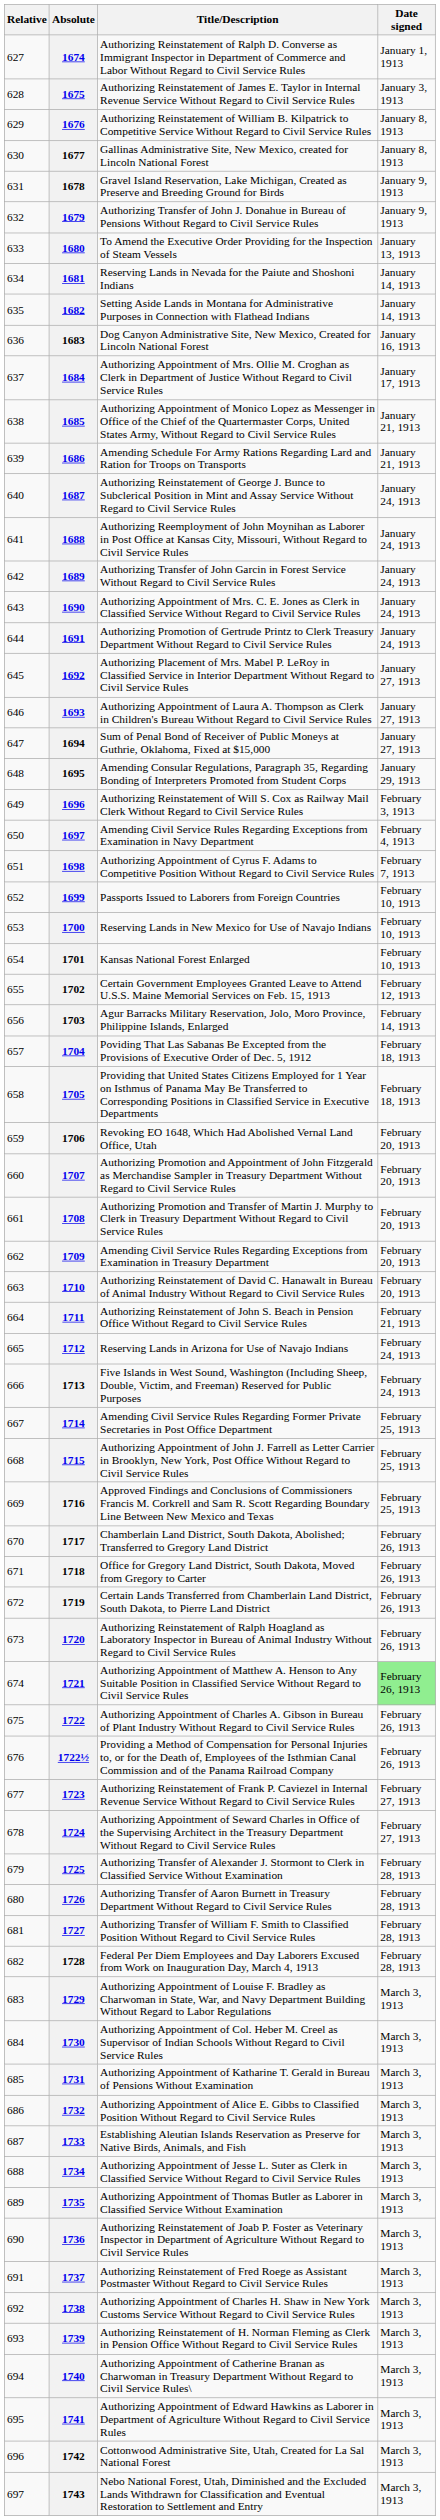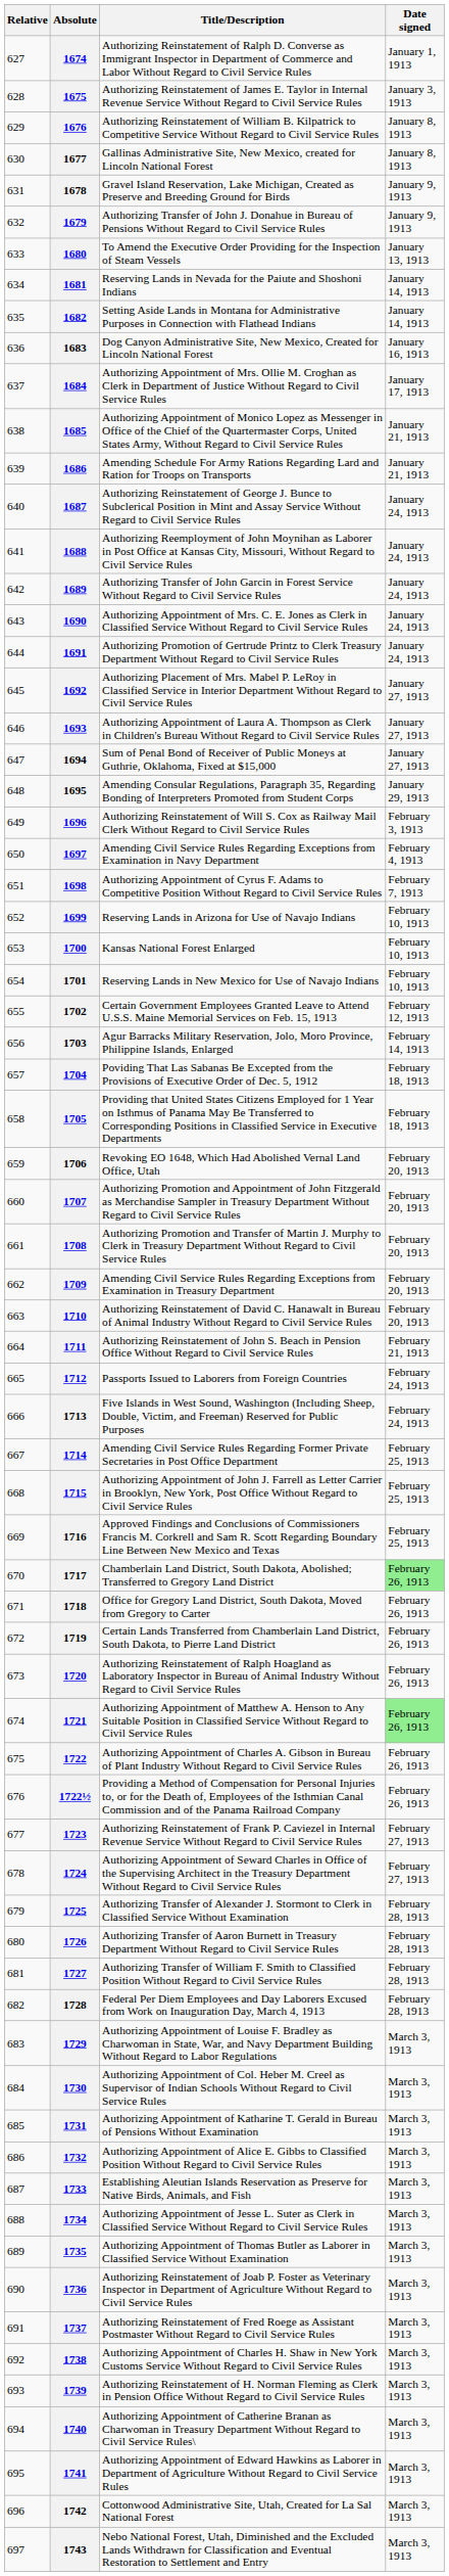 <table class="wikitable">
 <tr>
 <th>Relative </th>
 <th>Absolute </th>
 <th>Title/Description</th>
 <th>Date signed</th>
 </tr>
 <tr>
 <td>627</td>
 <th><a href='#'>1674</a></th>
 <td>Authorizing Reinstatement of Ralph D. Converse as Immigrant Inspector in Department of Commerce and Labor Without Regard to Civil Service Rules</td>
 <td>January 1, 1913</td>
 </tr>
 <tr>
 <td>628</td>
 <th><a href='#'>1675</a></th>
 <td>Authorizing Reinstatement of James E. Taylor in Internal Revenue Service Without Regard to Civil Service Rules</td>
 <td>January 3, 1913</td>
 </tr>
 <tr>
 <td>629</td>
 <th><a href='#'>1676</a></th>
 <td>Authorizing Reinstatement of William B. Kilpatrick to Competitive Service Without Regard to Civil Service Rules</td>
 <td>January 8, 1913</td>
 </tr>
 <tr>
 <td>630</td>
 <th>1677</th>
 <td>Gallinas Administrative Site, New Mexico, created for Lincoln National Forest</td>
 <td>January 8, 1913</td>
 </tr>
 <tr>
 <td>631</td>
 <th>1678</th>
 <td>Gravel Island Reservation, Lake Michigan, Created as Preserve and Breeding Ground for Birds</td>
 <td>January 9, 1913</td>
 </tr>
 <tr>
 <td>632</td>
 <th><a href='#'>1679</a></th>
 <td>Authorizing Transfer of John J. Donahue in Bureau of Pensions Without Regard to Civil Service Rules</td>
 <td>January 9, 1913</td>
 </tr>
 <tr>
 <td>633</td>
 <th><a href='#'>1680</a></th>
 <td>To Amend the Executive Order Providing for the Inspection of Steam Vessels</td>
 <td>January 13, 1913</td>
 </tr>
 <tr>
 <td>634</td>
 <th><a href='#'>1681</a></th>
 <td>Reserving Lands in Nevada for the Paiute and Shoshoni Indians</td>
 <td>January 14, 1913</td>
 </tr>
 <tr>
 <td>635</td>
 <th><a href='#'>1682</a></th>
 <td>Setting Aside Lands in Montana for Administrative Purposes in Connection with Flathead Indians</td>
 <td>January 14, 1913</td>
 </tr>
 <tr>
 <td>636</td>
 <th>1683</th>
 <td>Dog Canyon Administrative Site, New Mexico, Created for Lincoln National Forest</td>
 <td>January 16, 1913</td>
 </tr>
 <tr>
 <td>637</td>
 <th><a href='#'>1684</a></th>
 <td>Authorizing Appointment of Mrs. Ollie M. Croghan as Clerk in Department of Justice Without Regard to Civil Service Rules</td>
 <td>January 17, 1913</td>
 </tr>
 <tr>
 <td>638</td>
 <th><a href='#'>1685</a></th>
 <td>Authorizing Appointment of Monico Lopez as Messenger in Office of the Chief of the Quartermaster Corps, United States Army, Without Regard to Civil Service Rules</td>
 <td>January 21, 1913</td>
 </tr>
 <tr>
 <td>639</td>
 <th><a href='#'>1686</a></th>
 <td>Amending Schedule For Army Rations Regarding Lard and Ration for Troops on Transports</td>
 <td>January 21, 1913</td>
 </tr>
 <tr>
 <td>640</td>
 <th><a href='#'>1687</a></th>
 <td>Authorizing Reinstatement of George J. Bunce to Subclerical Position in Mint and Assay Service Without Regard to Civil Service Rules</td>
 <td>January 24, 1913</td>
 </tr>
 <tr>
 <td>641</td>
 <th><a href='#'>1688</a></th>
 <td>Authorizing Reemployment of John Moynihan as Laborer in Post Office at Kansas City, Missouri, Without Regard to Civil Service Rules</td>
 <td>January 24, 1913</td>
 </tr>
 <tr>
 <td>642</td>
 <th><a href='#'>1689</a></th>
 <td>Authorizing Transfer of John Garcin in Forest Service Without Regard to Civil Service Rules</td>
 <td>January 24, 1913</td>
 </tr>
 <tr>
 <td>643</td>
 <th><a href='#'>1690</a></th>
 <td>Authorizing Appointment of Mrs. C. E. Jones as Clerk in Classified Service Without Regard to Civil Service Rules</td>
 <td>January 24, 1913</td>
 </tr>
 <tr>
 <td>644</td>
 <th><a href='#'>1691</a></th>
 <td>Authorizing Promotion of Gertrude Printz to Clerk Treasury Department Without Regard to Civil Service Rules</td>
 <td>January 24, 1913</td>
 </tr>
 <tr>
 <td>645</td>
 <th><a href='#'>1692</a></th>
 <td>Authorizing Placement of Mrs. Mabel P. LeRoy in Classified Service in Interior Department Without Regard to Civil Service Rules</td>
 <td>January 27, 1913</td>
 </tr>
 <tr>
 <td>646</td>
 <th><a href='#'>1693</a></th>
 <td>Authorizing Appointment of Laura A. Thompson as Clerk in Children's Bureau Without Regard to Civil Service Rules</td>
 <td>January 27, 1913</td>
 </tr>
 <tr>
 <td>647</td>
 <th>1694</th>
 <td>Sum of Penal Bond of Receiver of Public Moneys at Guthrie, Oklahoma, Fixed at $15,000</td>
 <td>January 27, 1913</td>
 </tr>
 <tr>
 <td>648</td>
 <th>1695</th>
 <td>Amending Consular Regulations, Paragraph 35, Regarding Bonding of Interpreters Promoted from Student Corps</td>
 <td>January 29, 1913</td>
 </tr>
 <tr>
 <td>649</td>
 <th><a href='#'>1696</a></th>
 <td>Authorizing Reinstatement of Will S. Cox as Railway Mail Clerk Without Regard to Civil Service Rules</td>
 <td>February 3, 1913</td>
 </tr>
 <tr>
 <td>650</td>
 <th><a href='#'>1697</a></th>
 <td>Amending Civil Service Rules Regarding Exceptions from Examination in Navy Department</td>
 <td>February 4, 1913</td>
 </tr>
 <tr>
 <td>651</td>
 <th><a href='#'>1698</a></th>
 <td>Authorizing Appointment of Cyrus F. Adams to Competitive Position Without Regard to Civil Service Rules</td>
 <td>February 7, 1913</td>
 </tr>
 <tr>
 <td>652</td>
 <th><a href='#'>1699</a></th>
-<td>Passports Issued to Laborers from Foreign Countries</td>
+<td>Reserving Lands in Arizona for Use of Navajo Indians</td>
 <td>February 10, 1913</td>
 </tr>
 <tr>
 <td>653</td>
 <th><a href='#'>1700</a></th>
-<td>Reserving Lands in New Mexico for Use of Navajo Indians</td>
+<td>Kansas National Forest Enlarged</td>
 <td>February 10, 1913</td>
 </tr>
 <tr>
 <td>654</td>
 <th>1701</th>
-<td>Kansas National Forest Enlarged</td>
+<td>Reserving Lands in New Mexico for Use of Navajo Indians</td>
 <td>February 10, 1913</td>
 </tr>
 <tr>
 <td>655</td>
 <th>1702</th>
 <td>Certain Government Employees Granted Leave to Attend U.S.S. Maine Memorial Services on Feb. 15, 1913</td>
 <td>February 12, 1913</td>
 </tr>
 <tr>
 <td>656</td>
 <th>1703</th>
 <td>Agur Barracks Military Reservation, Jolo, Moro Province, Philippine Islands, Enlarged</td>
 <td>February 14, 1913</td>
 </tr>
 <tr>
 <td>657</td>
 <th><a href='#'>1704</a></th>
 <td>Poviding That Las Sabanas Be Excepted from the Provisions of Executive Order of Dec. 5, 1912</td>
 <td>February 18, 1913</td>
 </tr>
 <tr>
 <td>658</td>
 <th><a href='#'>1705</a></th>
 <td>Providing that United States Citizens Employed for 1 Year on Isthmus of Panama May Be Transferred to Corresponding Positions in Classified Service in Executive Departments</td>
 <td>February 18, 1913</td>
 </tr>
 <tr>
 <td>659</td>
 <th>1706</th>
 <td>Revoking EO 1648, Which Had Abolished Vernal Land Office, Utah</td>
 <td>February 20, 1913</td>
 </tr>
 <tr>
 <td>660</td>
 <th><a href='#'>1707</a></th>
 <td>Authorizing Promotion and Appointment of John Fitzgerald as Merchandise Sampler in Treasury Department Without Regard to Civil Service Rules</td>
 <td>February 20, 1913</td>
 </tr>
 <tr>
 <td>661</td>
 <th><a href='#'>1708</a></th>
 <td>Authorizing Promotion and Transfer of Martin J. Murphy to Clerk in Treasury Department Without Regard to Civil Service Rules</td>
 <td>February 20, 1913</td>
 </tr>
 <tr>
 <td>662</td>
 <th><a href='#'>1709</a></th>
 <td>Amending Civil Service Rules Regarding Exceptions from Examination in Treasury Department</td>
 <td>February 20, 1913</td>
 </tr>
 <tr>
 <td>663</td>
 <th><a href='#'>1710</a></th>
 <td>Authorizing Reinstatement of David C. Hanawalt in Bureau of Animal Industry Without Regard to Civil Service Rules</td>
 <td>February 20, 1913</td>
 </tr>
 <tr>
 <td>664</td>
 <th><a href='#'>1711</a></th>
 <td>Authorizing Reinstatement of John S. Beach in Pension Office Without Regard to Civil Service Rules</td>
 <td>February 21, 1913</td>
 </tr>
 <tr>
 <td>665</td>
 <th><a href='#'>1712</a></th>
-<td>Reserving Lands in Arizona for Use of Navajo Indians</td>
+<td>Passports Issued to Laborers from Foreign Countries</td>
 <td>February 24, 1913</td>
 </tr>
 <tr>
 <td>666</td>
 <th>1713</th>
 <td>Five Islands in West Sound, Washington (Including Sheep, Double, Victim, and Freeman) Reserved for Public Purposes</td>
 <td>February 24, 1913</td>
 </tr>
 <tr>
 <td>667</td>
 <th><a href='#'>1714</a></th>
 <td>Amending Civil Service Rules Regarding Former Private Secretaries in Post Office Department</td>
 <td>February 25, 1913</td>
 </tr>
 <tr>
 <td>668</td>
 <th><a href='#'>1715</a></th>
 <td>Authorizing Appointment of John J. Farrell as Letter Carrier in Brooklyn, New York, Post Office Without Regard to Civil Service Rules</td>
 <td>February 25, 1913</td>
 </tr>
 <tr>
 <td>669</td>
 <th>1716</th>
 <td>Approved Findings and Conclusions of Commissioners Francis M. Corkrell and Sam R. Scott Regarding Boundary Line Between New Mexico and Texas</td>
 <td>February 25, 1913</td>
 </tr>
 <tr>
 <td>670</td>
 <th>1717</th>
 <td>Chamberlain Land District, South Dakota, Abolished; Transferred to Gregory Land District</td>
-<td>February 26, 1913</td>
+<td style="background: lightgreen;">February 26, 1913</td>
 </tr>
 <tr>
 <td>671</td>
 <th>1718</th>
 <td>Office for Gregory Land District, South Dakota, Moved from Gregory to Carter</td>
 <td>February 26, 1913</td>
 </tr>
 <tr>
 <td>672</td>
 <th>1719</th>
 <td>Certain Lands Transferred from Chamberlain Land District, South Dakota, to Pierre Land District</td>
 <td>February 26, 1913</td>
 </tr>
 <tr>
 <td>673</td>
 <th><a href='#'>1720</a></th>
 <td>Authorizing Reinstatement of Ralph Hoagland as Laboratory Inspector in Bureau of Animal Industry Without Regard to Civil Service Rules</td>
 <td>February 26, 1913</td>
 </tr>
 <tr>
 <td>674</td>
 <th><a href='#'>1721</a></th>
 <td>Authorizing Appointment of Matthew A. Henson to Any Suitable Position in Classified Service Without Regard to Civil Service Rules</td>
 <td style="background: lightgreen;">February 26, 1913</td>
 </tr>
 <tr>
 <td>675</td>
 <th><a href='#'>1722</a></th>
 <td>Authorizing Appointment of Charles A. Gibson in Bureau of Plant Industry Without Regard to Civil Service Rules</td>
 <td>February 26, 1913</td>
 </tr>
 <tr>
 <td>676</td>
 <th><a href='#'>1722½</a></th>
 <td>Providing a Method of Compensation for Personal Injuries to, or for the Death of, Employees of the Isthmian Canal Commission and of the Panama Railroad Company</td>
 <td>February 26, 1913</td>
 </tr>
 <tr>
 <td>677</td>
 <th><a href='#'>1723</a></th>
 <td>Authorizing Reinstatement of Frank P. Caviezel in Internal Revenue Service Without Regard to Civil Service Rules</td>
 <td>February 27, 1913</td>
 </tr>
 <tr>
 <td>678</td>
 <th><a href='#'>1724</a></th>
 <td>Authorizing Appointment of Seward Charles in Office of the Supervising Architect in the Treasury Department Without Regard to Civil Service Rules</td>
 <td>February 27, 1913</td>
 </tr>
 <tr>
 <td>679</td>
 <th><a href='#'>1725</a></th>
 <td>Authorizing Transfer of Alexander J. Stormont to Clerk in Classified Service Without Examination</td>
 <td>February 28, 1913</td>
 </tr>
 <tr>
 <td>680</td>
 <th><a href='#'>1726</a></th>
 <td>Authorizing Transfer of Aaron Burnett in Treasury Department Without Regard to Civil Service Rules</td>
 <td>February 28, 1913</td>
 </tr>
 <tr>
 <td>681</td>
 <th><a href='#'>1727</a></th>
 <td>Authorizing Transfer of William F. Smith to Classified Position Without Regard to Civil Service Rules</td>
 <td>February 28, 1913</td>
 </tr>
 <tr>
 <td>682</td>
 <th>1728</th>
 <td>Federal Per Diem Employees and Day Laborers Excused from Work on Inauguration Day, March 4, 1913</td>
 <td>February 28, 1913</td>
 </tr>
 <tr>
 <td>683</td>
 <th><a href='#'>1729</a></th>
 <td>Authorizing Appointment of Louise F. Bradley as Charwoman in State, War, and Navy Department Building Without Regard to Labor Regulations</td>
 <td>March 3, 1913</td>
 </tr>
 <tr>
 <td>684</td>
 <th><a href='#'>1730</a></th>
 <td>Authorizing Appointment of Col. Heber M. Creel as Supervisor of Indian Schools Without Regard to Civil Service Rules</td>
 <td>March 3, 1913</td>
 </tr>
 <tr>
 <td>685</td>
 <th><a href='#'>1731</a></th>
 <td>Authorizing Appointment of Katharine T. Gerald in Bureau of Pensions Without Examination</td>
 <td>March 3, 1913</td>
 </tr>
 <tr>
 <td>686</td>
 <th><a href='#'>1732</a></th>
 <td>Authorizing Appointment of Alice E. Gibbs to Classified Position Without Regard to Civil Service Rules</td>
 <td>March 3, 1913</td>
 </tr>
 <tr>
 <td>687</td>
 <th><a href='#'>1733</a></th>
 <td>Establishing Aleutian Islands Reservation as Preserve for Native Birds, Animals, and Fish</td>
 <td>March 3, 1913</td>
 </tr>
 <tr>
 <td>688</td>
 <th><a href='#'>1734</a></th>
 <td>Authorizing Appointment of Jesse L. Suter as Clerk in Classified Service Without Regard to Civil Service Rules</td>
 <td>March 3, 1913</td>
 </tr>
 <tr>
 <td>689</td>
 <th><a href='#'>1735</a></th>
 <td>Authorizing Appointment of Thomas Butler as Laborer in Classified Service Without Examination</td>
 <td>March 3, 1913</td>
 </tr>
 <tr>
 <td>690</td>
 <th><a href='#'>1736</a></th>
 <td>Authorizing Reinstatement of Joab P. Foster as Veterinary Inspector in Department of Agriculture Without Regard to Civil Service Rules</td>
 <td>March 3, 1913</td>
 </tr>
 <tr>
 <td>691</td>
 <th><a href='#'>1737</a></th>
 <td>Authorizing Reinstatement of Fred Roege as Assistant Postmaster Without Regard to Civil Service Rules</td>
 <td>March 3, 1913</td>
 </tr>
 <tr>
 <td>692</td>
 <th><a href='#'>1738</a></th>
 <td>Authorizing Appointment of Charles H. Shaw in New York Customs Service Without Regard to Civil Service Rules</td>
 <td>March 3, 1913</td>
 </tr>
 <tr>
 <td>693</td>
 <th><a href='#'>1739</a></th>
 <td>Authorizing Reinstatement of H. Norman Fleming as Clerk in Pension Office Without Regard to Civil Service Rules</td>
 <td>March 3, 1913</td>
 </tr>
 <tr>
 <td>694</td>
 <th><a href='#'>1740</a></th>
 <td>Authorizing Appointment of Catherine Branan as Charwoman in Treasury Department Without Regard to Civil Service Rules\</td>
 <td>March 3, 1913</td>
 </tr>
 <tr>
 <td>695</td>
 <th><a href='#'>1741</a></th>
 <td>Authorizing Appointment of Edward Hawkins as Laborer in Department of Agriculture Without Regard to Civil Service Rules</td>
 <td>March 3, 1913</td>
 </tr>
 <tr>
 <td>696</td>
 <th>1742</th>
 <td>Cottonwood Administrative Site, Utah, Created for La Sal National Forest</td>
 <td>March 3, 1913</td>
 </tr>
 <tr>
 <td>697</td>
 <th>1743</th>
 <td>Nebo National Forest, Utah, Diminished and the Excluded Lands Withdrawn for Classification and Eventual Restoration to Settlement and Entry</td>
 <td>March 3, 1913</td>
 </tr>
 </table>
